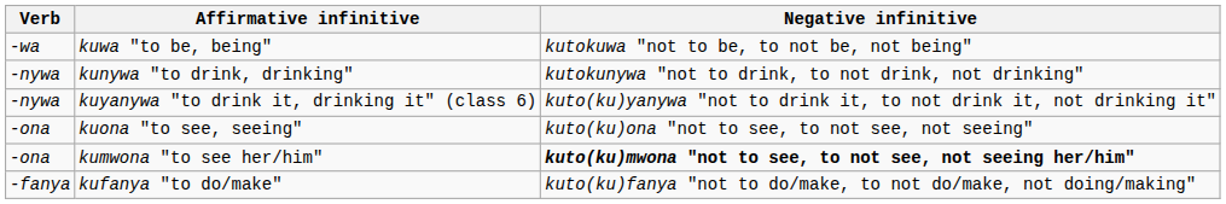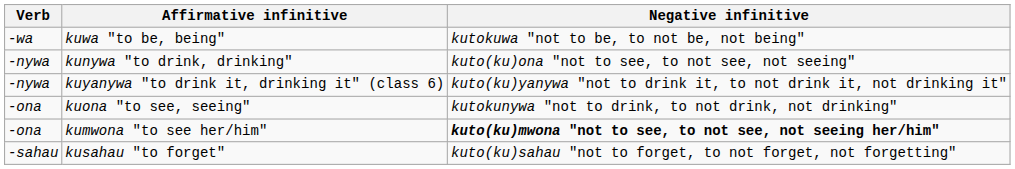 <table class="wikitable">
 <tr>
 <th>Verb</th>
 <th>Affirmative infinitive</th>
 <th>Negative infinitive</th>
 </tr>
 <tr>
 <td><em>-wa</em></td>
 <td><em>kuwa</em> "to be, being"</td>
 <td><em>kutokuwa</em> "not to be, to not be, not being"</td>
 </tr>
 <tr>
 <td><em>-nywa</em></td>
 <td><em>kunywa</em> "to drink, drinking"</td>
-<td><em>kutokunywa</em> "not to drink, to not drink, not drinking"</td>
+<td><em>kuto(ku)ona</em> "not to see, to not see, not seeing"</td>
 </tr>
 <tr>
 <td><em>-nywa</em></td>
 <td><em>kuyanywa</em> "to drink it, drinking it" (class 6)</td>
 <td><em>kuto(ku)yanywa</em> "not to drink it, to not drink it, not drinking it"</td>
 </tr>
 <tr>
 <td><em>-ona</em></td>
 <td><em>kuona</em> "to see, seeing"</td>
-<td><em>kuto(ku)ona</em> "not to see, to not see, not seeing"</td>
+<td><em>kutokunywa</em> "not to drink, to not drink, not drinking"</td>
 </tr>
 <tr>
 <td><em>-ona</em></td>
 <td><em>kumwona</em> "to see her/him"</td>
 <td><strong><em>kuto(ku)mwona</em> "not to see, to not see, not seeing her/him"</strong></td>
 </tr>
 <tr>
-<td><em>-fanya</em></td>
-<td><em>kufanya</em> "to do/make"</td>
-<td><em>kuto(ku)fanya</em> "not to do/make, to not do/make, not doing/making"</td>
+<td><em>-sahau</em></td>
+<td><em>kusahau</em> "to forget"</td>
+<td><em>kuto(ku)sahau</em> "not to forget, to not forget, not forgetting"</td>
 </tr>
 </table>
